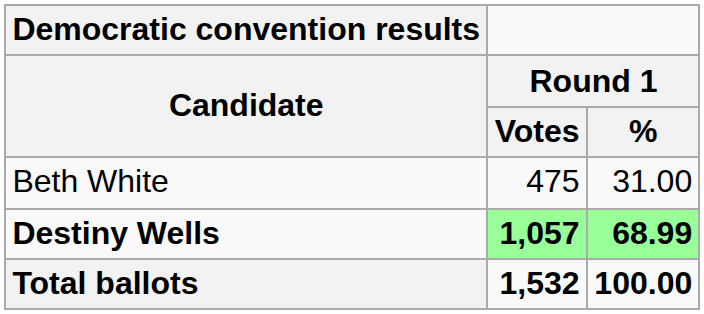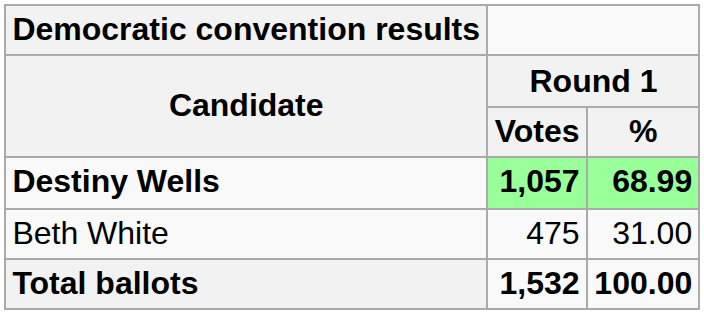 <table class="wikitable">
 <tr>
 <th>Democratic convention results</th>
 </tr>
 <tr>
 <th rowspan=2>Candidate</th>
 <th colspan=2>Round 1</th>
 </tr>
 <tr>
 <th>Votes</th>
 <th>%</th>
 </tr>
 <tr>
+<td><strong>Destiny Wells</strong></td>
+<td style="text-align:right; background: #99FF99"><strong>1,057</strong></td>
+<td style="text-align:right; background: #99FF99"><strong>68.99</strong></td>
+</tr>
+<tr>
 <td>Beth White</td>
 <td style="text-align:right;">475</td>
 <td style="text-align:right;">31.00</td>
-</tr>
-<tr>
-<td><strong>Destiny Wells</strong></td>
-<td style="text-align:right; background: #99FF99"><strong>1,057</strong></td>
-<td style="text-align:right; background: #99FF99"><strong>68.99</strong></td>
 </tr>
 <tr>
 <th style="text-align:left;">Total ballots</th>
 <td style="text-align:right;"><strong>1,532</strong></td>
 <td style="text-align:right;"><strong>100.00</strong></td>
 </tr>
 </table>
